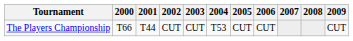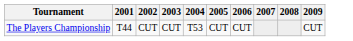 <table class="wikitable" style="font-size:95%;text-align:center;">
 <tr>
 <th>Tournament</th>
-<th>2000</th>
 <th>2001</th>
 <th>2002</th>
 <th>2003</th>
 <th>2004</th>
 <th>2005</th>
 <th>2006</th>
 <th>2007</th>
 <th>2008</th>
 <th>2009</th>
 </tr>
 <tr>
 <td align=left><a href='#'>The Players Championship</a></td>
-<td>T66</td>
 <td>T44</td>
 <td>CUT</td>
 <td>CUT</td>
 <td>T53</td>
 <td>CUT</td>
 <td>CUT</td>
 <td style="background:#eeeeee;"></td>
 <td style="background:#eeeeee;"></td>
 <td>CUT</td>
 </tr>
 </table>
